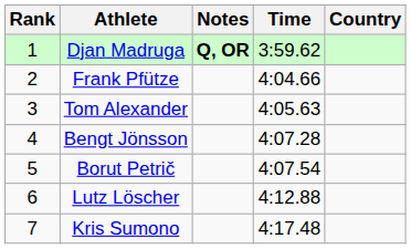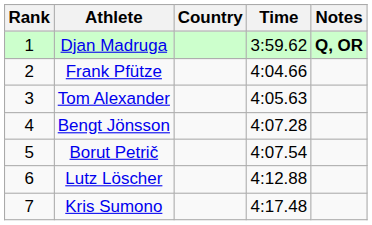 <table class="wikitable sortable" style="text-align:center">
 <tr>
 <th>Rank</th>
 <th>Athlete</th>
+<th>Country</th>
+<th>Time</th>
 <th>Notes</th>
-<th>Time</th>
-<th>Country</th>
 </tr>
 <tr bgcolor=ccffcc>
 <td>1</td>
 <td><a href='#'>Djan Madruga</a></td>
+<td align=left></td>
+<td>3:59.62</td>
 <td><strong> Q, OR</strong></td>
-<td>3:59.62</td>
-<td align=left></td>
 </tr>
 <tr>
 <td>2</td>
 <td><a href='#'>Frank Pfütze</a></td>
+<td align=left></td>
+<td>4:04.66</td>
 <td><strong> </strong></td>
-<td>4:04.66</td>
-<td align=left></td>
 </tr>
 <tr>
 <td>3</td>
 <td><a href='#'>Tom Alexander</a></td>
+<td align=left></td>
+<td>4:05.63</td>
 <td><strong> </strong></td>
-<td>4:05.63</td>
-<td align=left></td>
 </tr>
 <tr>
 <td>4</td>
 <td><a href='#'>Bengt Jönsson</a></td>
+<td align=left></td>
+<td>4:07.28</td>
 <td><strong> </strong></td>
-<td>4:07.28</td>
-<td align=left></td>
 </tr>
 <tr>
 <td>5</td>
 <td><a href='#'>Borut Petrič</a></td>
+<td align=left></td>
+<td>4:07.54</td>
 <td><strong> </strong></td>
-<td>4:07.54</td>
-<td align=left></td>
 </tr>
 <tr>
 <td>6</td>
 <td><a href='#'>Lutz Löscher</a></td>
+<td align=left></td>
+<td>4:12.88</td>
 <td><strong> </strong></td>
-<td>4:12.88</td>
-<td align=left></td>
 </tr>
 <tr>
 <td>7</td>
 <td><a href='#'>Kris Sumono</a></td>
+<td align=left></td>
+<td>4:17.48</td>
 <td><strong> </strong></td>
-<td>4:17.48</td>
-<td align=left></td>
 </tr>
 </table>
